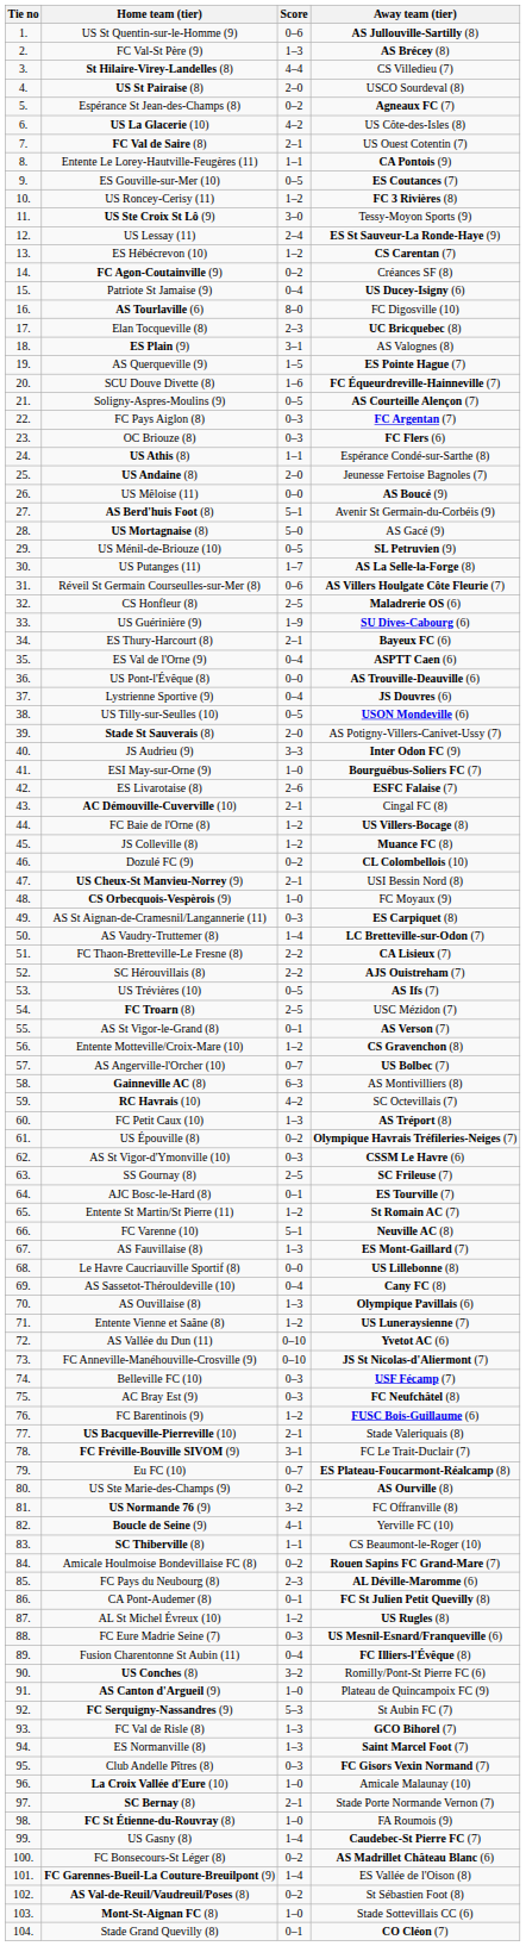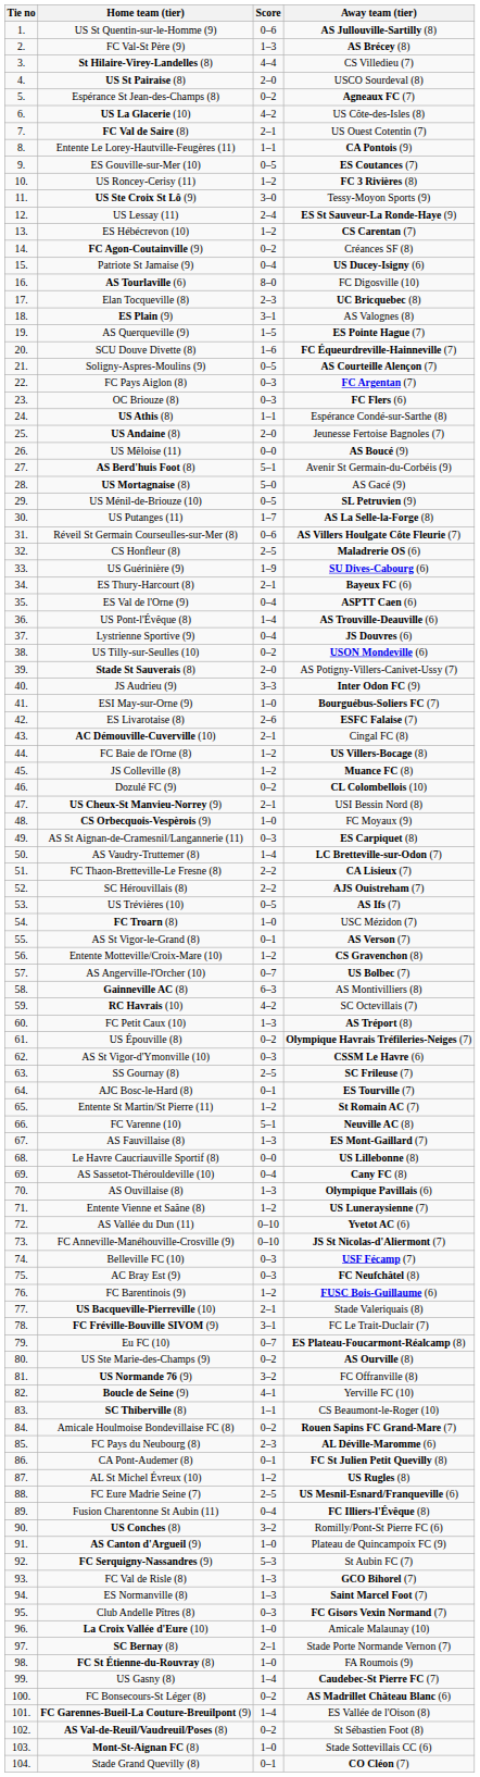 <table class="wikitable" style="text-align: center">
 <tr>
 <th>Tie no</th>
 <th>Home team (tier)</th>
 <th>Score</th>
 <th>Away team (tier)</th>
 </tr>
 <tr>
 <td>1.</td>
 <td>US St Quentin-sur-le-Homme (9)</td>
 <td>0–6</td>
 <td><strong>AS Jullouville-Sartilly</strong> (8)</td>
 </tr>
 <tr>
 <td>2.</td>
 <td>FC Val-St Père (9)</td>
 <td>1–3</td>
 <td><strong>AS Brécey</strong> (8)</td>
 </tr>
 <tr>
 <td>3.</td>
 <td><strong>St Hilaire-Virey-Landelles</strong> (8)</td>
 <td>4–4 </td>
 <td>CS Villedieu (7)</td>
 </tr>
 <tr>
 <td>4.</td>
 <td><strong>US St Pairaise</strong> (8)</td>
 <td>2–0</td>
 <td>USCO Sourdeval (8)</td>
 </tr>
 <tr>
 <td>5.</td>
 <td>Espérance St Jean-des-Champs (8)</td>
 <td>0–2</td>
 <td><strong>Agneaux FC</strong> (7)</td>
 </tr>
 <tr>
 <td>6.</td>
 <td><strong>US La Glacerie</strong> (10)</td>
 <td>4–2</td>
 <td>US Côte-des-Isles (8)</td>
 </tr>
 <tr>
 <td>7.</td>
 <td><strong>FC Val de Saire</strong> (8)</td>
 <td>2–1</td>
 <td>US Ouest Cotentin (7)</td>
 </tr>
 <tr>
 <td>8.</td>
 <td>Entente Le Lorey-Hautville-Feugères (11)</td>
 <td>1–1 </td>
 <td><strong>CA Pontois</strong> (9)</td>
 </tr>
 <tr>
 <td>9.</td>
 <td>ES Gouville-sur-Mer (10)</td>
 <td>0–5</td>
 <td><strong>ES Coutances</strong> (7)</td>
 </tr>
 <tr>
 <td>10.</td>
 <td>US Roncey-Cerisy (11)</td>
 <td>1–2</td>
 <td><strong>FC 3 Rivières</strong> (8)</td>
 </tr>
 <tr>
 <td>11.</td>
 <td><strong>US Ste Croix St Lô</strong> (9)</td>
 <td>3–0</td>
 <td>Tessy-Moyon Sports (9)</td>
 </tr>
 <tr>
 <td>12.</td>
 <td>US Lessay (11)</td>
 <td>2–4</td>
 <td><strong>ES St Sauveur-La Ronde-Haye</strong> (9)</td>
 </tr>
 <tr>
 <td>13.</td>
 <td>ES Hébécrevon (10)</td>
 <td>1–2</td>
 <td><strong>CS Carentan</strong> (7)</td>
 </tr>
 <tr>
 <td>14.</td>
 <td><strong>FC Agon-Coutainville</strong> (9)</td>
 <td>0–2</td>
 <td>Créances SF (8)</td>
 </tr>
 <tr>
 <td>15.</td>
 <td>Patriote St Jamaise (9)</td>
 <td>0–4</td>
 <td><strong>US Ducey-Isigny</strong> (6)</td>
 </tr>
 <tr>
 <td>16.</td>
 <td><strong>AS Tourlaville</strong> (6)</td>
 <td>8–0</td>
 <td>FC Digosville (10)</td>
 </tr>
 <tr>
 <td>17.</td>
 <td>Elan Tocqueville (8)</td>
 <td>2–3</td>
 <td><strong>UC Bricquebec</strong> (8)</td>
 </tr>
 <tr>
 <td>18.</td>
 <td><strong>ES Plain</strong> (9)</td>
 <td>3–1</td>
 <td>AS Valognes (8)</td>
 </tr>
 <tr>
 <td>19.</td>
 <td>AS Querqueville (9)</td>
 <td>1–5</td>
 <td><strong>ES Pointe Hague</strong> (7)</td>
 </tr>
 <tr>
 <td>20.</td>
 <td>SCU Douve Divette (8)</td>
 <td>1–6</td>
 <td><strong>FC Équeurdreville-Hainneville</strong> (7)</td>
 </tr>
 <tr>
 <td>21.</td>
 <td>Soligny-Aspres-Moulins (9)</td>
 <td>0–5</td>
 <td><strong>AS Courteille Alençon</strong> (7)</td>
 </tr>
 <tr>
 <td>22.</td>
 <td>FC Pays Aiglon (8)</td>
 <td>0–3</td>
 <td><strong><a href='#'>FC Argentan</a></strong> (7)</td>
 </tr>
 <tr>
 <td>23.</td>
 <td>OC Briouze (8)</td>
 <td>0–3</td>
 <td><strong>FC Flers</strong> (6)</td>
 </tr>
 <tr>
 <td>24.</td>
 <td><strong>US Athis</strong> (8)</td>
 <td>1–1 </td>
 <td>Espérance Condé-sur-Sarthe (8)</td>
 </tr>
 <tr>
 <td>25.</td>
 <td><strong>US Andaine</strong> (8)</td>
 <td>2–0</td>
 <td>Jeunesse Fertoise Bagnoles (7)</td>
 </tr>
 <tr>
 <td>26.</td>
 <td>US Mêloise (11)</td>
 <td>0–0 </td>
 <td><strong>AS Boucé</strong> (9)</td>
 </tr>
 <tr>
 <td>27.</td>
 <td><strong>AS Berd'huis Foot</strong> (8)</td>
 <td>5–1</td>
 <td>Avenir St Germain-du-Corbéis (9)</td>
 </tr>
 <tr>
 <td>28.</td>
 <td><strong>US Mortagnaise</strong> (8)</td>
 <td>5–0</td>
 <td>AS Gacé (9)</td>
 </tr>
 <tr>
 <td>29.</td>
 <td>US Ménil-de-Briouze (10)</td>
 <td>0–5</td>
 <td><strong>SL Petruvien</strong> (9)</td>
 </tr>
 <tr>
 <td>30.</td>
 <td>US Putanges (11)</td>
 <td>1–7</td>
 <td><strong>AS La Selle-la-Forge</strong> (8)</td>
 </tr>
 <tr>
 <td>31.</td>
 <td>Réveil St Germain Courseulles-sur-Mer (8)</td>
 <td>0–6</td>
 <td><strong>AS Villers Houlgate Côte Fleurie</strong> (7)</td>
 </tr>
 <tr>
 <td>32.</td>
 <td>CS Honfleur (8)</td>
 <td>2–5</td>
 <td><strong>Maladrerie OS</strong> (6)</td>
 </tr>
 <tr>
 <td>33.</td>
 <td>US Guérinière (9)</td>
 <td>1–9</td>
 <td><strong><a href='#'>SU Dives-Cabourg</a></strong> (6)</td>
 </tr>
 <tr>
 <td>34.</td>
 <td>ES Thury-Harcourt (8)</td>
 <td>2–1</td>
 <td><strong>Bayeux FC</strong> (6)</td>
 </tr>
 <tr>
 <td>35.</td>
 <td>ES Val de l'Orne (9)</td>
 <td>0–4</td>
 <td><strong>ASPTT Caen</strong> (6)</td>
 </tr>
 <tr>
 <td>36.</td>
 <td>US Pont-l'Évêque (8)</td>
-<td>0–0 </td>
+<td>1–4</td>
 <td><strong>AS Trouville-Deauville</strong> (6)</td>
 </tr>
 <tr>
 <td>37.</td>
 <td>Lystrienne Sportive (9)</td>
 <td>0–4</td>
 <td><strong>JS Douvres</strong> (6)</td>
 </tr>
 <tr>
 <td>38.</td>
 <td>US Tilly-sur-Seulles (10)</td>
-<td>0–5</td>
+<td>0–2</td>
 <td><strong><a href='#'>USON Mondeville</a></strong> (6)</td>
 </tr>
 <tr>
 <td>39.</td>
 <td><strong>Stade St Sauverais</strong> (8)</td>
 <td>2–0</td>
 <td>AS Potigny-Villers-Canivet-Ussy (7)</td>
 </tr>
 <tr>
 <td>40.</td>
 <td>JS Audrieu (9)</td>
 <td>3–3 </td>
 <td><strong>Inter Odon FC</strong> (9)</td>
 </tr>
 <tr>
 <td>41.</td>
 <td>ESI May-sur-Orne (9)</td>
 <td>1–0</td>
 <td><strong>Bourguébus-Soliers FC</strong> (7)</td>
 </tr>
 <tr>
 <td>42.</td>
 <td>ES Livarotaise (8)</td>
 <td>2–6</td>
 <td><strong>ESFC Falaise</strong> (7)</td>
 </tr>
 <tr>
 <td>43.</td>
 <td><strong>AC Démouville-Cuverville</strong> (10)</td>
 <td>2–1</td>
 <td>Cingal FC (8)</td>
 </tr>
 <tr>
 <td>44.</td>
 <td>FC Baie de l'Orne (8)</td>
 <td>1–2</td>
 <td><strong>US Villers-Bocage</strong> (8)</td>
 </tr>
 <tr>
 <td>45.</td>
 <td>JS Colleville (8)</td>
 <td>1–2</td>
 <td><strong>Muance FC</strong> (8)</td>
 </tr>
 <tr>
 <td>46.</td>
 <td>Dozulé FC (9)</td>
 <td>0–2</td>
 <td><strong>CL Colombellois</strong> (10)</td>
 </tr>
 <tr>
 <td>47.</td>
 <td><strong>US Cheux-St Manvieu-Norrey</strong> (9)</td>
 <td>2–1</td>
 <td>USI Bessin Nord (8)</td>
 </tr>
 <tr>
 <td>48.</td>
 <td><strong>CS Orbecquois-Vespèrois</strong> (9)</td>
 <td>1–0</td>
 <td>FC Moyaux (9)</td>
 </tr>
 <tr>
 <td>49.</td>
 <td>AS St Aignan-de-Cramesnil/Langannerie (11)</td>
 <td>0–3</td>
 <td><strong>ES Carpiquet</strong> (8)</td>
 </tr>
 <tr>
 <td>50.</td>
 <td>AS Vaudry-Truttemer (8)</td>
 <td>1–4</td>
 <td><strong>LC Bretteville-sur-Odon</strong> (7)</td>
 </tr>
 <tr>
 <td>51.</td>
 <td>FC Thaon-Bretteville-Le Fresne (8)</td>
 <td>2–2 </td>
 <td><strong>CA Lisieux</strong> (7)</td>
 </tr>
 <tr>
 <td>52.</td>
 <td>SC Hérouvillais (8)</td>
 <td>2–2 </td>
 <td><strong>AJS Ouistreham</strong> (7)</td>
 </tr>
 <tr>
 <td>53.</td>
 <td>US Trévières (10)</td>
 <td>0–5</td>
 <td><strong>AS Ifs</strong> (7)</td>
 </tr>
 <tr>
 <td>54.</td>
 <td><strong>FC Troarn</strong> (8)</td>
-<td>2–5</td>
+<td>1–0</td>
 <td>USC Mézidon (7)</td>
 </tr>
 <tr>
 <td>55.</td>
 <td>AS St Vigor-le-Grand (8)</td>
 <td>0–1</td>
 <td><strong>AS Verson</strong> (7)</td>
 </tr>
 <tr>
 <td>56.</td>
 <td>Entente Motteville/Croix-Mare (10)</td>
 <td>1–2</td>
 <td><strong>CS Gravenchon</strong> (8)</td>
 </tr>
 <tr>
 <td>57.</td>
 <td>AS Angerville-l'Orcher (10)</td>
 <td>0–7</td>
 <td><strong>US Bolbec</strong> (7)</td>
 </tr>
 <tr>
 <td>58.</td>
 <td><strong>Gainneville AC</strong> (8)</td>
 <td>6–3 </td>
 <td>AS Montivilliers (8)</td>
 </tr>
 <tr>
 <td>59.</td>
 <td><strong>RC Havrais</strong> (10)</td>
 <td>4–2</td>
 <td>SC Octevillais (7)</td>
 </tr>
 <tr>
 <td>60.</td>
 <td>FC Petit Caux (10)</td>
 <td>1–3 </td>
 <td><strong>AS Tréport</strong> (8)</td>
 </tr>
 <tr>
 <td>61.</td>
 <td>US Épouville (8)</td>
 <td>0–2</td>
 <td><strong>Olympique Havrais Tréfileries-Neiges</strong> (7)</td>
 </tr>
 <tr>
 <td>62.</td>
 <td>AS St Vigor-d'Ymonville (10)</td>
 <td>0–3</td>
 <td><strong>CSSM Le Havre</strong> (6)</td>
 </tr>
 <tr>
 <td>63.</td>
 <td>SS Gournay (8)</td>
 <td>2–5</td>
 <td><strong>SC Frileuse</strong> (7)</td>
 </tr>
 <tr>
 <td>64.</td>
 <td>AJC Bosc-le-Hard (8)</td>
 <td>0–1</td>
 <td><strong>ES Tourville</strong> (7)</td>
 </tr>
 <tr>
 <td>65.</td>
 <td>Entente St Martin/St Pierre (11)</td>
 <td>1–2</td>
 <td><strong>St Romain AC</strong> (7)</td>
 </tr>
 <tr>
 <td>66.</td>
 <td>FC Varenne (10)</td>
 <td>5–1</td>
 <td><strong>Neuville AC</strong> (8)</td>
 </tr>
 <tr>
 <td>67.</td>
 <td>AS Fauvillaise (8)</td>
 <td>1–3</td>
 <td><strong>ES Mont-Gaillard</strong> (7)</td>
 </tr>
 <tr>
 <td>68.</td>
 <td>Le Havre Caucriauville Sportif (8)</td>
 <td>0–0 </td>
 <td><strong>US Lillebonne</strong> (8)</td>
 </tr>
 <tr>
 <td>69.</td>
 <td>AS Sassetot-Thérouldeville (10)</td>
 <td>0–4</td>
 <td><strong>Cany FC</strong> (8)</td>
 </tr>
 <tr>
 <td>70.</td>
 <td>AS Ouvillaise (8)</td>
 <td>1–3</td>
 <td><strong>Olympique Pavillais</strong> (6)</td>
 </tr>
 <tr>
 <td>71.</td>
 <td>Entente Vienne et Saâne (8)</td>
 <td>1–2</td>
 <td><strong>US Luneraysienne</strong> (7)</td>
 </tr>
 <tr>
 <td>72.</td>
 <td>AS Vallée du Dun (11)</td>
 <td>0–10</td>
 <td><strong>Yvetot AC</strong> (6)</td>
 </tr>
 <tr>
 <td>73.</td>
 <td>FC Anneville-Manéhouville-Crosville (9)</td>
 <td>0–10</td>
 <td><strong>JS St Nicolas-d'Aliermont</strong> (7)</td>
 </tr>
 <tr>
 <td>74.</td>
 <td>Belleville FC (10)</td>
 <td>0–3</td>
 <td><strong><a href='#'>USF Fécamp</a></strong> (7)</td>
 </tr>
 <tr>
 <td>75.</td>
 <td>AC Bray Est (9)</td>
 <td>0–3</td>
 <td><strong>FC Neufchâtel</strong> (8)</td>
 </tr>
 <tr>
 <td>76.</td>
 <td>FC Barentinois (9)</td>
 <td>1–2</td>
 <td><strong><a href='#'>FUSC Bois-Guillaume</a></strong> (6)</td>
 </tr>
 <tr>
 <td>77.</td>
 <td><strong>US Bacqueville-Pierreville</strong> (10)</td>
 <td>2–1</td>
 <td>Stade Valeriquais (8)</td>
 </tr>
 <tr>
 <td>78.</td>
 <td><strong>FC Fréville-Bouville SIVOM</strong> (9)</td>
 <td>3–1</td>
 <td>FC Le Trait-Duclair (7)</td>
 </tr>
 <tr>
 <td>79.</td>
 <td>Eu FC (10)</td>
 <td>0–7</td>
 <td><strong>ES Plateau-Foucarmont-Réalcamp</strong> (8)</td>
 </tr>
 <tr>
 <td>80.</td>
 <td>US Ste Marie-des-Champs (9)</td>
 <td>0–2</td>
 <td><strong>AS Ourville</strong> (8)</td>
 </tr>
 <tr>
 <td>81.</td>
 <td><strong>US Normande 76</strong> (9)</td>
 <td>3–2</td>
 <td>FC Offranville (8)</td>
 </tr>
 <tr>
 <td>82.</td>
 <td><strong>Boucle de Seine</strong> (9)</td>
 <td>4–1</td>
 <td>Yerville FC (10)</td>
 </tr>
 <tr>
 <td>83.</td>
 <td><strong>SC Thiberville</strong> (8)</td>
 <td>1–1 </td>
 <td>CS Beaumont-le-Roger (10)</td>
 </tr>
 <tr>
 <td>84.</td>
 <td>Amicale Houlmoise Bondevillaise FC (8)</td>
 <td>0–2</td>
 <td><strong>Rouen Sapins FC Grand-Mare</strong> (7)</td>
 </tr>
 <tr>
 <td>85.</td>
 <td>FC Pays du Neubourg (8)</td>
 <td>2–3</td>
 <td><strong>AL Déville-Maromme</strong> (6)</td>
 </tr>
 <tr>
 <td>86.</td>
 <td>CA Pont-Audemer (8)</td>
 <td>0–1</td>
 <td><strong>FC St Julien Petit Quevilly</strong> (8)</td>
 </tr>
 <tr>
 <td>87.</td>
 <td>AL St Michel Évreux (10)</td>
 <td>1–2</td>
 <td><strong>US Rugles</strong> (8)</td>
 </tr>
 <tr>
 <td>88.</td>
 <td>FC Eure Madrie Seine (7)</td>
-<td>0–3</td>
+<td>2–5</td>
 <td><strong>US Mesnil-Esnard/Franqueville</strong> (6)</td>
 </tr>
 <tr>
 <td>89.</td>
 <td>Fusion Charentonne St Aubin (11)</td>
 <td>0–4</td>
 <td><strong>FC Illiers-l'Évêque</strong> (8)</td>
 </tr>
 <tr>
 <td>90.</td>
 <td><strong>US Conches</strong> (8)</td>
 <td>3–2 </td>
 <td>Romilly/Pont-St Pierre FC (6)</td>
 </tr>
 <tr>
 <td>91.</td>
 <td><strong>AS Canton d'Argueil</strong> (9)</td>
 <td>1–0</td>
 <td>Plateau de Quincampoix FC (9)</td>
 </tr>
 <tr>
 <td>92.</td>
 <td><strong>FC Serquigny-Nassandres</strong> (9)</td>
 <td>5–3</td>
 <td>St Aubin FC (7)</td>
 </tr>
 <tr>
 <td>93.</td>
 <td>FC Val de Risle (8)</td>
 <td>1–3</td>
 <td><strong>GCO Bihorel</strong> (7)</td>
 </tr>
 <tr>
 <td>94.</td>
 <td>ES Normanville (8)</td>
 <td>1–3</td>
 <td><strong>Saint Marcel Foot</strong> (7)</td>
 </tr>
 <tr>
 <td>95.</td>
 <td>Club Andelle Pîtres (8)</td>
 <td>0–3</td>
 <td><strong>FC Gisors Vexin Normand</strong> (7)</td>
 </tr>
 <tr>
 <td>96.</td>
 <td><strong>La Croix Vallée d'Eure</strong> (10)</td>
 <td>1–0</td>
 <td>Amicale Malaunay (10)</td>
 </tr>
 <tr>
 <td>97.</td>
 <td><strong>SC Bernay</strong> (8)</td>
 <td>2–1</td>
 <td>Stade Porte Normande Vernon (7)</td>
 </tr>
 <tr>
 <td>98.</td>
 <td><strong>FC St Étienne-du-Rouvray</strong> (8)</td>
 <td>1–0</td>
 <td>FA Roumois (9)</td>
 </tr>
 <tr>
 <td>99.</td>
 <td>US Gasny (8)</td>
 <td>1–4</td>
 <td><strong>Caudebec-St Pierre FC</strong> (7)</td>
 </tr>
 <tr>
 <td>100.</td>
 <td>FC Bonsecours-St Léger (8)</td>
 <td>0–2</td>
 <td><strong>AS Madrillet Château Blanc</strong> (6)</td>
 </tr>
 <tr>
 <td>101.</td>
 <td><strong>FC Garennes-Bueil-La Couture-Breuilpont</strong> (9)</td>
 <td>1–4</td>
 <td>ES Vallée de l'Oison (8)</td>
 </tr>
 <tr>
 <td>102.</td>
 <td><strong>AS Val-de-Reuil/Vaudreuil/Poses</strong> (8)</td>
 <td>0–2</td>
 <td>St Sébastien Foot (8)</td>
 </tr>
 <tr>
 <td>103.</td>
 <td><strong>Mont-St-Aignan FC</strong> (8)</td>
 <td>1–0</td>
 <td>Stade Sottevillais CC (6)</td>
 </tr>
 <tr>
 <td>104.</td>
 <td>Stade Grand Quevilly (8)</td>
 <td>0–1</td>
 <td><strong>CO Cléon</strong> (7)</td>
 </tr>
 </table>
